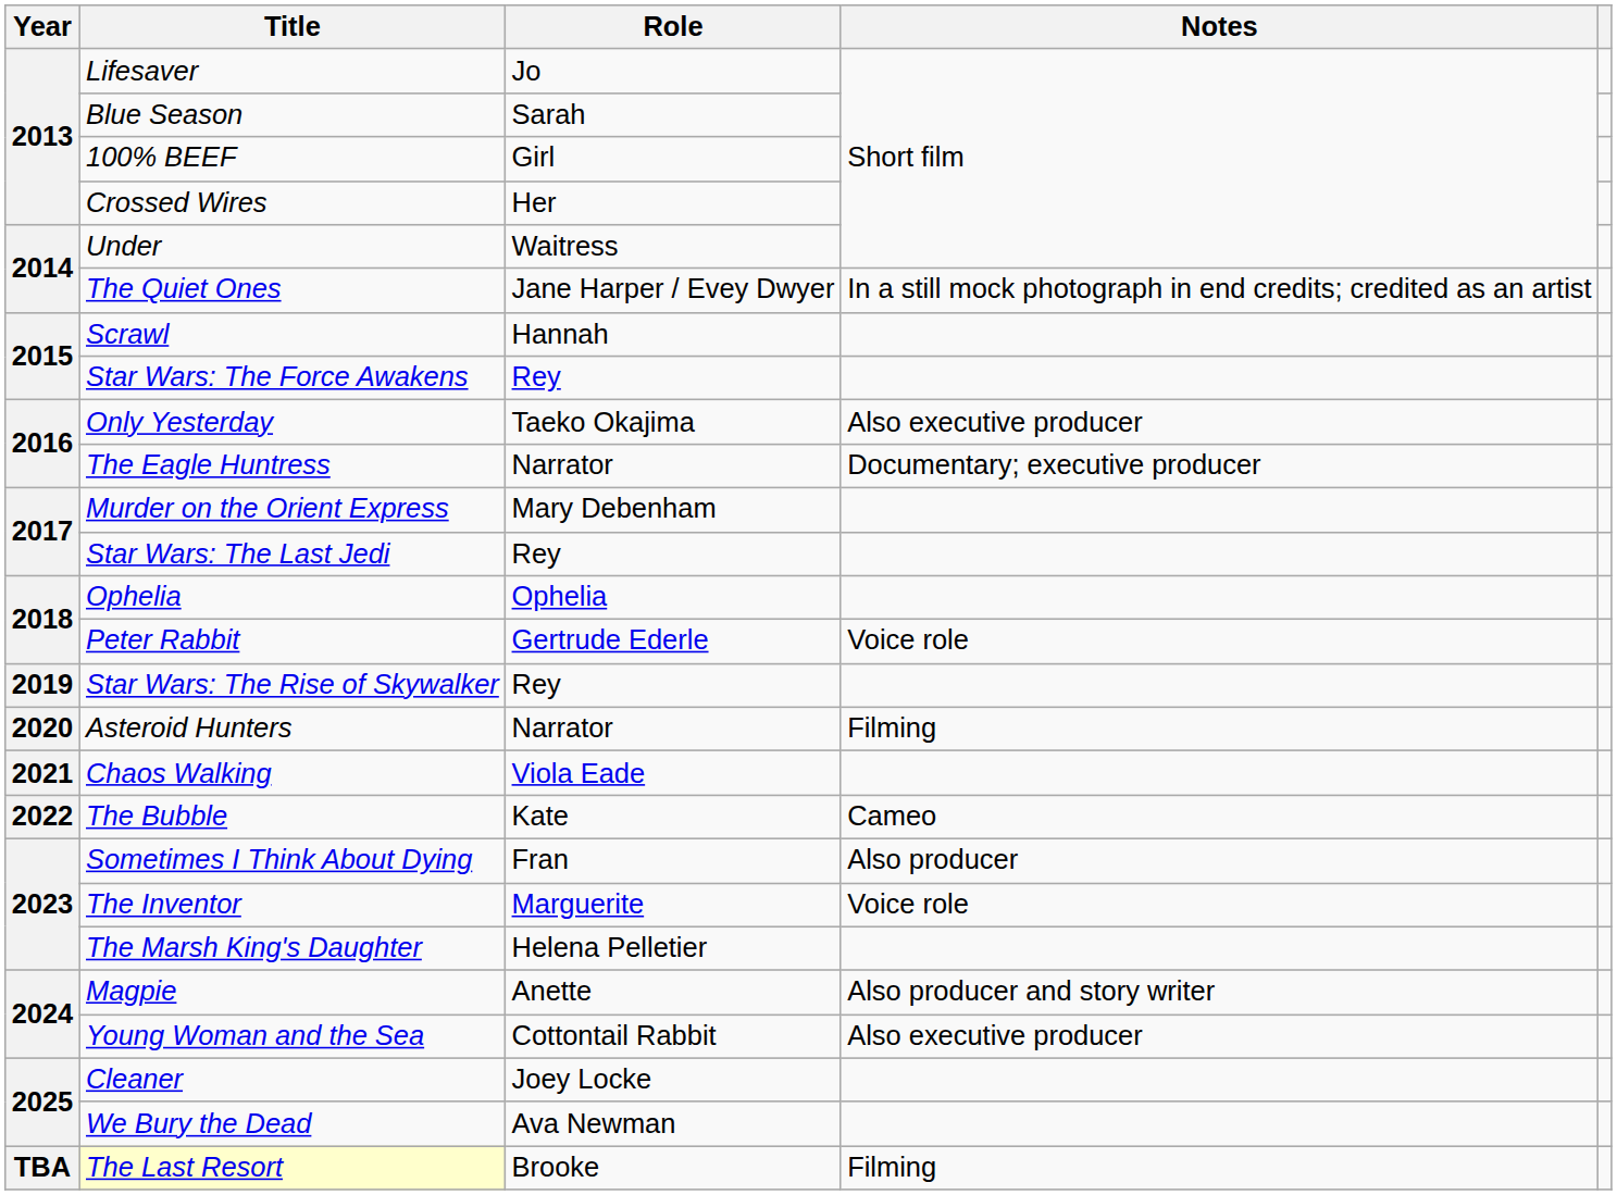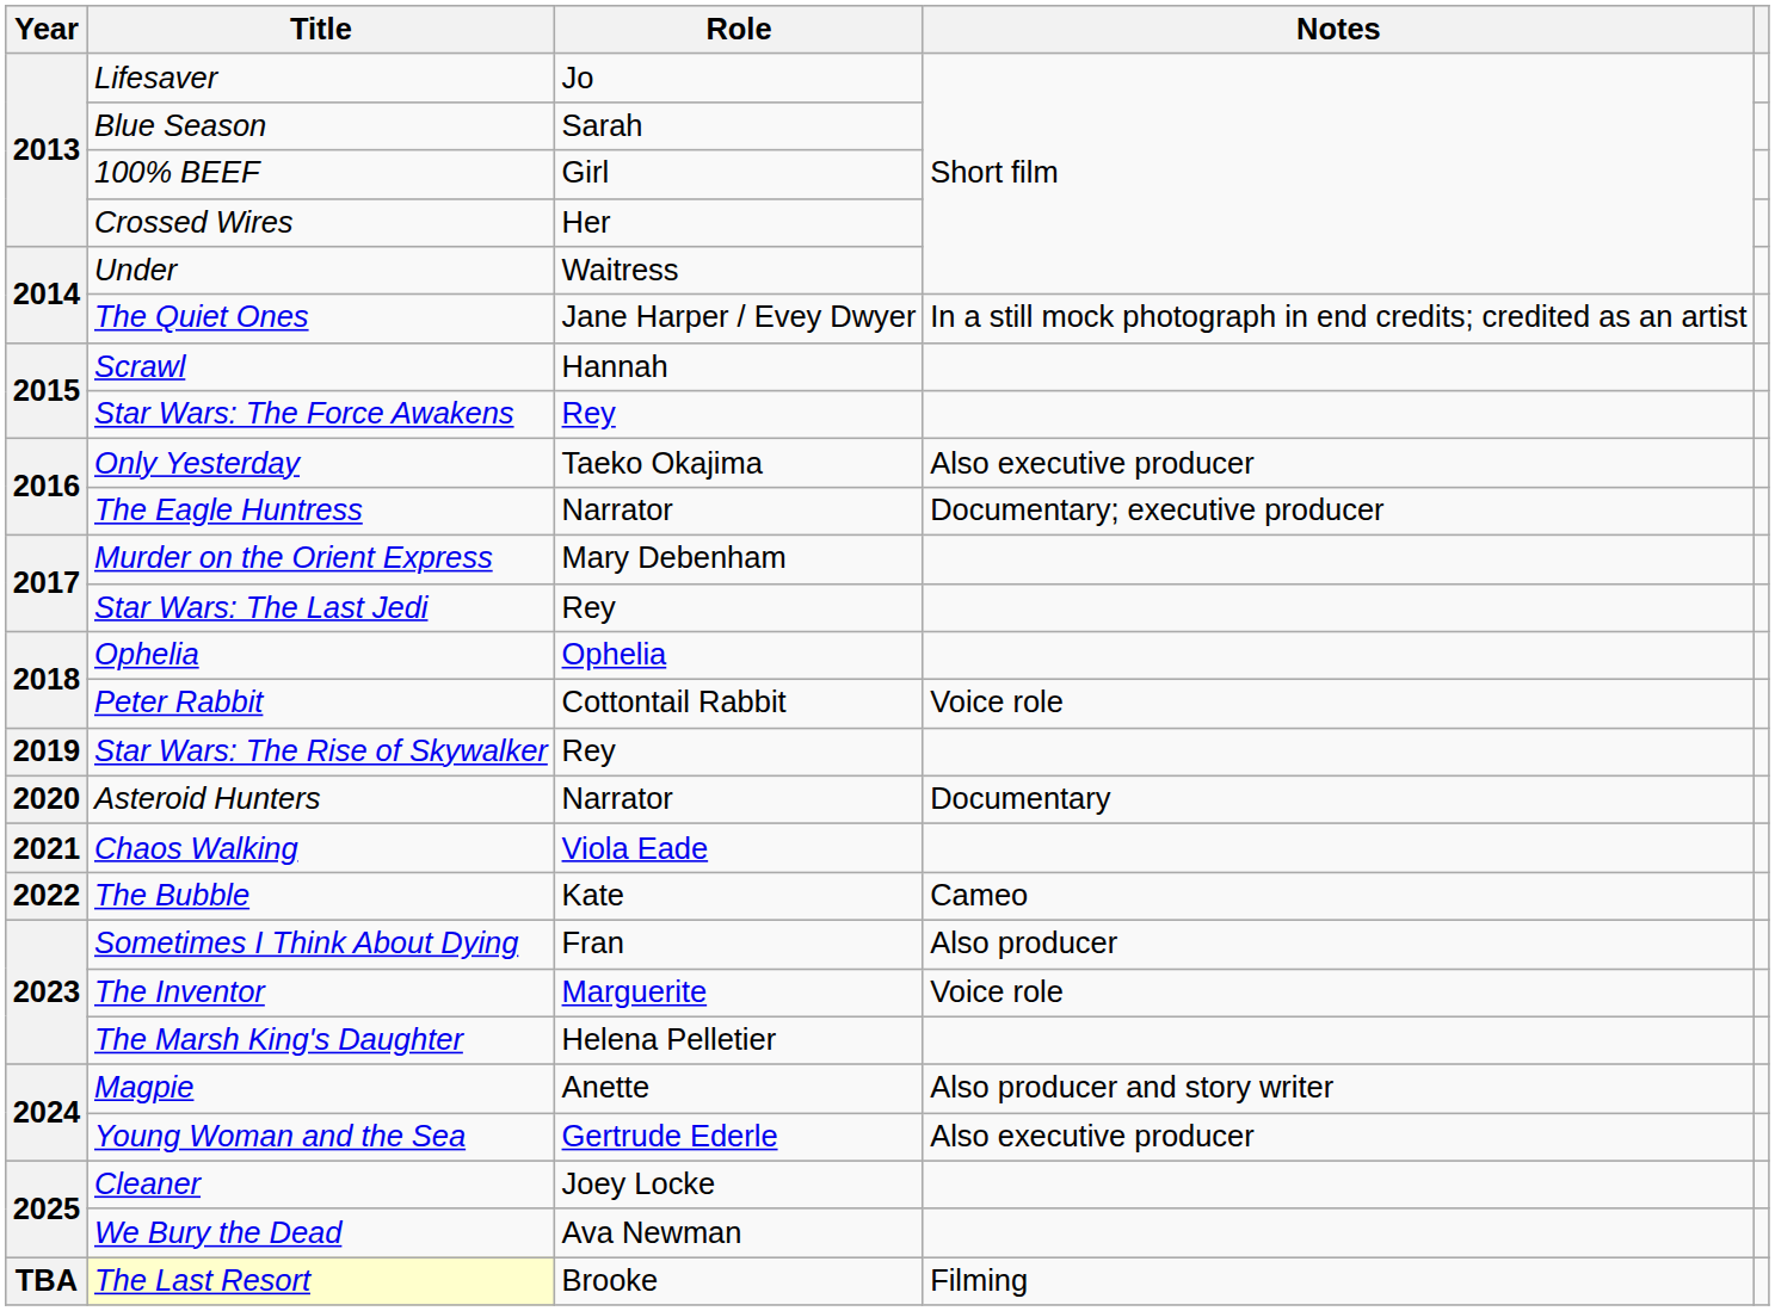 <table class="wikitable plainrowheaders sortable">
 <tr>
 <th scope="col">Year</th>
 <th scope="col">Title</th>
 <th scope="col">Role</th>
 <th scope="col" class="unsortable">Notes</th>
 <th scope="col" class="unsortable"></th>
 </tr>
 <tr>
 <th scope="row" rowspan="4">2013</th>
 <td><em>Lifesaver</em></td>
 <td>Jo</td>
 <td rowspan="5">Short film</td>
 <td></td>
 </tr>
 <tr>
 <td><em>Blue Season</em></td>
 <td>Sarah</td>
 <td></td>
 </tr>
 <tr>
 <td><em>100% BEEF</em></td>
 <td>Girl</td>
 <td></td>
 </tr>
 <tr>
 <td><em>Crossed Wires</em></td>
 <td>Her</td>
 <td></td>
 </tr>
 <tr>
 <th scope="row" rowspan="2">2014</th>
 <td><em>Under</em></td>
 <td>Waitress</td>
 <td></td>
 </tr>
 <tr>
 <td><em><a href='#'>The Quiet Ones</a></em></td>
 <td>Jane Harper / Evey Dwyer</td>
 <td>In a still mock photograph in end credits; credited as an artist</td>
 <td></td>
 </tr>
 <tr>
 <th scope="row" rowspan="2">2015</th>
 <td><em><a href='#'>Scrawl</a></em></td>
 <td>Hannah</td>
 <td></td>
 <td></td>
 </tr>
 <tr>
 <td><em><a href='#'>Star Wars: The Force Awakens</a></em></td>
 <td><a href='#'>Rey</a></td>
 <td></td>
 <td></td>
 </tr>
 <tr>
 <th scope="row" rowspan="2">2016</th>
 <td><em><a href='#'>Only Yesterday</a></em></td>
 <td>Taeko Okajima</td>
 <td>Also executive producer</td>
 <td></td>
 </tr>
 <tr>
 <td><em><a href='#'>The Eagle Huntress</a></em></td>
 <td>Narrator</td>
 <td>Documentary; executive producer</td>
 <td></td>
 </tr>
 <tr>
 <th scope="row" rowspan="2">2017</th>
 <td><em><a href='#'>Murder on the Orient Express</a></em></td>
 <td>Mary Debenham</td>
 <td></td>
 <td></td>
 </tr>
 <tr>
 <td><em><a href='#'>Star Wars: The Last Jedi</a></em></td>
 <td>Rey</td>
 <td></td>
 <td></td>
 </tr>
 <tr>
 <th scope="row" rowspan="2">2018</th>
 <td><em><a href='#'>Ophelia</a></em></td>
 <td><a href='#'>Ophelia</a></td>
 <td></td>
 <td></td>
 </tr>
 <tr>
 <td><em><a href='#'>Peter Rabbit</a></em></td>
-<td><a href='#'>Gertrude Ederle</a></td>
+<td>Cottontail Rabbit</td>
 <td>Voice role</td>
 <td></td>
 </tr>
 <tr>
 <th scope="row">2019</th>
 <td><em><a href='#'>Star Wars: The Rise of Skywalker</a></em></td>
 <td>Rey</td>
 <td></td>
 <td></td>
 </tr>
 <tr>
 <th scope="row">2020</th>
 <td><em>Asteroid Hunters</em></td>
 <td>Narrator</td>
-<td>Filming</td>
+<td>Documentary</td>
 <td></td>
 </tr>
 <tr>
 <th scope="row">2021</th>
 <td><em><a href='#'>Chaos Walking</a></em></td>
 <td><a href='#'>Viola Eade</a></td>
 <td></td>
 <td></td>
 </tr>
 <tr>
 <th scope="row">2022</th>
 <td><em><a href='#'>The Bubble</a></em></td>
 <td>Kate</td>
 <td>Cameo</td>
 <td></td>
 </tr>
 <tr>
 <th scope="row" rowspan="3">2023</th>
 <td><em><a href='#'>Sometimes I Think About Dying</a></em></td>
 <td>Fran</td>
 <td>Also producer</td>
 <td></td>
 </tr>
 <tr>
 <td><em><a href='#'>The Inventor</a></em></td>
 <td><a href='#'>Marguerite</a></td>
 <td>Voice role</td>
 <td></td>
 </tr>
 <tr>
 <td><em><a href='#'>The Marsh King's Daughter</a></em></td>
 <td>Helena Pelletier</td>
 <td></td>
 <td></td>
 </tr>
 <tr>
 <th scope="row" rowspan="2">2024</th>
 <td><em><a href='#'>Magpie</a></em></td>
 <td>Anette</td>
 <td>Also producer and story writer</td>
 <td></td>
 </tr>
 <tr>
 <td><em><a href='#'>Young Woman and the Sea</a></em></td>
-<td>Cottontail Rabbit</td>
+<td><a href='#'>Gertrude Ederle</a></td>
 <td>Also executive producer</td>
 <td></td>
 </tr>
 <tr>
 <th scope="row" rowspan="2">2025</th>
 <td><em><a href='#'>Cleaner</a></em></td>
 <td>Joey Locke</td>
 <td></td>
 <td></td>
 </tr>
 <tr>
 <td><em><a href='#'>We Bury the Dead</a></em></td>
 <td>Ava Newman</td>
 <td></td>
 <td></td>
 </tr>
 <tr>
 <th scope="row">TBA</th>
 <td style="background:#FFFFCC;"><em><a href='#'>The Last Resort</a></em> </td>
 <td>Brooke</td>
 <td>Filming</td>
 </tr>
 </table>
